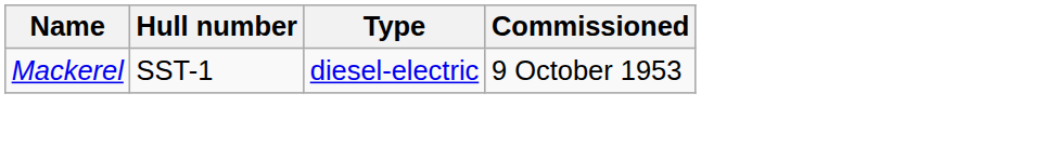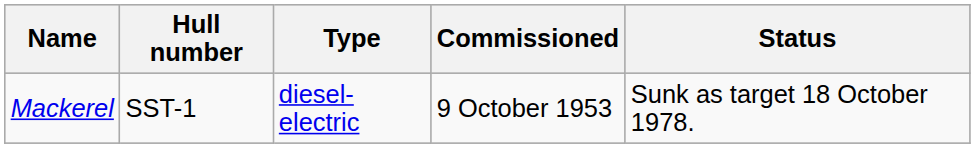 <table class="wikitable">
 <tr>
 <th>Name</th>
 <th>Hull number</th>
 <th>Type</th>
 <th>Commissioned</th>
+<th>Status</th>
 </tr>
 <tr>
 <td><em><a href='#'>Mackerel</a></em></td>
 <td>SST-1</td>
 <td><a href='#'>diesel-electric</a></td>
 <td>9 October 1953</td>
+<td>Sunk as target 18 October 1978.</td>
 </tr>
 </table>
